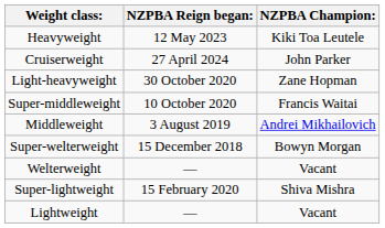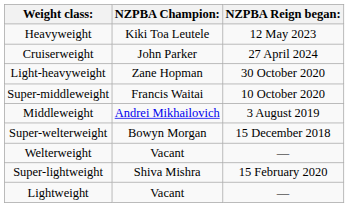 <table class="wikitable">
 <tr>
 <th style="text-align: center;">Weight class:</th>
+<th style="text-align: center;">NZPBA Champion:</th>
 <th style="text-align: center;">NZPBA Reign began:</th>
-<th style="text-align: center;">NZPBA Champion:</th>
 </tr>
 <tr>
 <td style="text-align: center;">Heavyweight</td>
+<td style="text-align: center;">Kiki Toa Leutele</td>
 <td style="text-align: center;">12 May 2023</td>
-<td style="text-align: center;">Kiki Toa Leutele</td>
 </tr>
 <tr>
 <td style="text-align: center;">Cruiserweight</td>
+<td style="text-align: center;">John Parker</td>
 <td style="text-align: center;">27 April 2024</td>
-<td style="text-align: center;">John Parker</td>
 </tr>
 <tr>
 <td style="text-align: center;">Light-heavyweight</td>
+<td style="text-align: center;">Zane Hopman</td>
 <td style="text-align: center;">30 October 2020</td>
-<td style="text-align: center;">Zane Hopman</td>
 </tr>
 <tr>
 <td style="text-align: center;">Super-middleweight</td>
+<td style="text-align: center;">Francis Waitai</td>
 <td style="text-align: center;">10 October 2020</td>
-<td style="text-align: center;">Francis Waitai</td>
 </tr>
 <tr>
 <td style="text-align: center;">Middleweight</td>
+<td style="text-align: center;"><a href='#'>Andrei Mikhailovich</a></td>
 <td style="text-align: center;">3 August 2019</td>
-<td style="text-align: center;"><a href='#'>Andrei Mikhailovich</a></td>
 </tr>
 <tr>
 <td style="text-align: center;">Super-welterweight</td>
+<td style="text-align: center;">Bowyn Morgan</td>
 <td style="text-align: center;">15 December 2018</td>
-<td style="text-align: center;">Bowyn Morgan</td>
 </tr>
 <tr>
 <td style="text-align: center;">Welterweight</td>
+<td style="text-align: center;">Vacant</td>
 <td style="text-align: center;">—</td>
-<td style="text-align: center;">Vacant</td>
 </tr>
 <tr>
 <td style="text-align: center;">Super-lightweight</td>
+<td style="text-align: center;">Shiva Mishra</td>
 <td style="text-align: center;">15 February 2020</td>
-<td style="text-align: center;">Shiva Mishra</td>
 </tr>
 <tr>
 <td style="text-align: center;">Lightweight</td>
+<td style="text-align: center;">Vacant</td>
 <td style="text-align: center;">—</td>
-<td style="text-align: center;">Vacant</td>
 </tr>
 </table>
